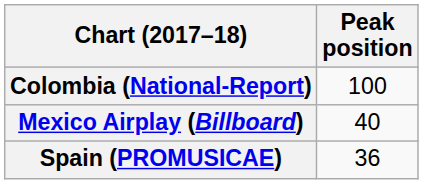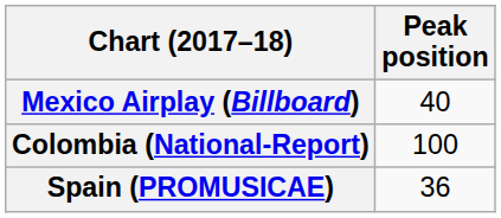 <table class="wikitable sortable plainrowheaders" style="text-align:center">
 <tr>
 <th scope="col">Chart (2017–18)</th>
 <th scope="col">Peak<br>position</th>
 </tr>
 <tr>
+<th scope="row"><a href='#'>Mexico Airplay</a> (<em><a href='#'>Billboard</a></em>)</th>
+<td>40</td>
+</tr>
+<tr>
 <th scope="row">Colombia (<a href='#'>National-Report</a>)</th>
 <td>100</td>
-</tr>
-<tr>
-<th scope="row"><a href='#'>Mexico Airplay</a> (<em><a href='#'>Billboard</a></em>)</th>
-<td>40</td>
 </tr>
 <tr>
 <th scope="row">Spain (<a href='#'>PROMUSICAE</a>)</th>
 <td>36</td>
 </tr>
 </table>
